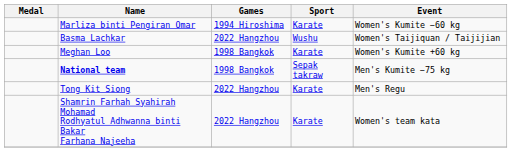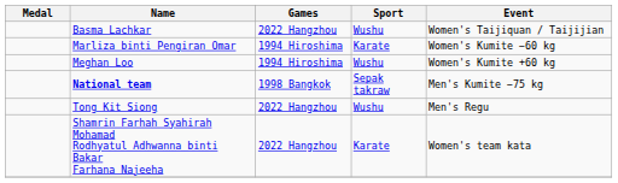 <table class="wikitable">
 <tr>
 <th style="width:6em">Medal</th>
 <th style="width:18em">Name</th>
 <th style="width:9em">Games</th>
 <th style="width:7em">Sport</th>
 <th style="width:18em">Event</th>
 </tr>
 <tr>
 <td></td>
+<td><a href='#'>Basma Lachkar</a></td>
+<td><a href='#'>2022 Hangzhou</a></td>
+<td><a href='#'>Wushu</a></td>
+<td>Women's Taijiquan / Taijijian</td>
+</tr>
+<tr>
+<td></td>
 <td><a href='#'>Marliza binti Pengiran Omar</a></td>
 <td><a href='#'>1994 Hiroshima</a></td>
 <td><a href='#'>Karate</a></td>
 <td>Women's Kumite −60 kg</td>
 </tr>
 <tr>
 <td></td>
-<td><a href='#'>Basma Lachkar</a></td>
-<td><a href='#'>2022 Hangzhou</a></td>
+<td><a href='#'>Meghan Loo</a></td>
+<td><a href='#'>1994 Hiroshima</a></td>
 <td><a href='#'>Wushu</a></td>
-<td>Women's Taijiquan / Taijijian</td>
-</tr>
-<tr>
-<td></td>
-<td><a href='#'>Meghan Loo</a></td>
-<td><a href='#'>1998 Bangkok</a></td>
-<td><a href='#'>Karate</a></td>
 <td>Women's Kumite +60 kg</td>
 </tr>
 <tr>
 <td></td>
 <td><strong><a href='#'>National team</a></strong></td>
 <td><a href='#'>1998 Bangkok</a></td>
 <td><a href='#'>Sepak takraw</a></td>
 <td>Men's Kumite −75 kg</td>
 </tr>
 <tr>
 <td></td>
 <td><a href='#'>Tong Kit Siong</a></td>
 <td><a href='#'>2022 Hangzhou</a></td>
-<td><a href='#'>Karate</a></td>
+<td><a href='#'>Wushu</a></td>
 <td>Men's Regu</td>
 </tr>
 <tr>
 <td></td>
 <td><a href='#'>Shamrin Farhah Syahirah Mohamad</a><br><a href='#'>Rodhyatul Adhwanna binti Bakar</a><br><a href='#'>Farhana Najeeha</a></td>
 <td><a href='#'>2022 Hangzhou</a></td>
 <td><a href='#'>Karate</a></td>
 <td>Women's team kata</td>
 </tr>
 <tr>
 </tr>
 </table>
